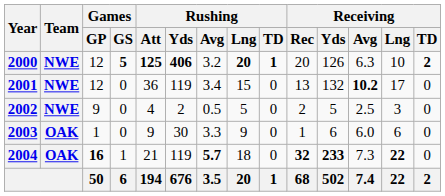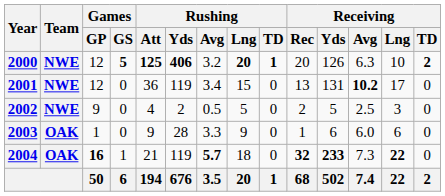 <table class="wikitable" style="text-align:center;">
 <tr>
 <th rowspan="2">Year</th>
 <th rowspan="2">Team</th>
 <th colspan="2">Games</th>
 <th colspan="5">Rushing</th>
 <th colspan="5">Receiving</th>
 </tr>
 <tr>
 <th>GP</th>
 <th>GS</th>
 <th>Att</th>
 <th>Yds</th>
 <th>Avg</th>
 <th>Lng</th>
 <th>TD</th>
 <th>Rec</th>
 <th>Yds</th>
 <th>Avg</th>
 <th>Lng</th>
 <th>TD</th>
 </tr>
 <tr>
 <th><a href='#'>2000</a></th>
 <th><a href='#'>NWE</a></th>
 <td>12</td>
 <td><strong>5</strong></td>
 <td><strong>125</strong></td>
 <td><strong>406</strong></td>
 <td>3.2</td>
 <td><strong>20</strong></td>
 <td><strong>1</strong></td>
 <td>20</td>
 <td>126</td>
 <td>6.3</td>
 <td>10</td>
 <td><strong>2</strong></td>
 </tr>
 <tr>
 <th><a href='#'>2001</a></th>
 <th><a href='#'>NWE</a></th>
 <td>12</td>
 <td>0</td>
 <td>36</td>
 <td>119</td>
 <td>3.4</td>
 <td>15</td>
 <td>0</td>
 <td>13</td>
-<td>132</td>
+<td>131</td>
 <td><strong>10.2</strong></td>
 <td>17</td>
 <td>0</td>
 </tr>
 <tr>
 <th><a href='#'>2002</a></th>
 <th><a href='#'>NWE</a></th>
 <td>9</td>
 <td>0</td>
 <td>4</td>
 <td>2</td>
 <td>0.5</td>
 <td>5</td>
 <td>0</td>
 <td>2</td>
 <td>5</td>
 <td>2.5</td>
 <td>3</td>
 <td>0</td>
 </tr>
 <tr>
 <th><a href='#'>2003</a></th>
 <th><a href='#'>OAK</a></th>
 <td>1</td>
 <td>0</td>
 <td>9</td>
-<td>30</td>
+<td>28</td>
 <td>3.3</td>
 <td>9</td>
 <td>0</td>
 <td>1</td>
 <td>6</td>
 <td>6.0</td>
 <td>6</td>
 <td>0</td>
 </tr>
 <tr>
 <th><a href='#'>2004</a></th>
 <th><a href='#'>OAK</a></th>
 <td><strong>16</strong></td>
 <td>1</td>
 <td>21</td>
 <td>119</td>
 <td><strong>5.7</strong></td>
 <td>18</td>
 <td>0</td>
 <td><strong>32</strong></td>
 <td><strong>233</strong></td>
 <td>7.3</td>
 <td><strong>22</strong></td>
 <td>0</td>
 </tr>
 <tr>
 <th colspan="2"></th>
 <th>50</th>
 <th>6</th>
 <th>194</th>
 <th>676</th>
 <th>3.5</th>
 <th>20</th>
 <th>1</th>
 <th>68</th>
 <th>502</th>
 <th>7.4</th>
 <th>22</th>
 <th>2</th>
 </tr>
 </table>
